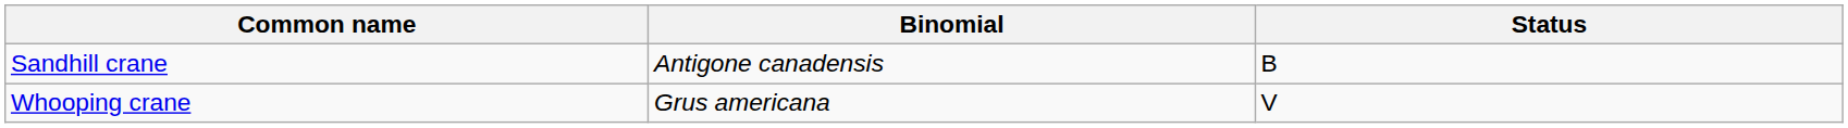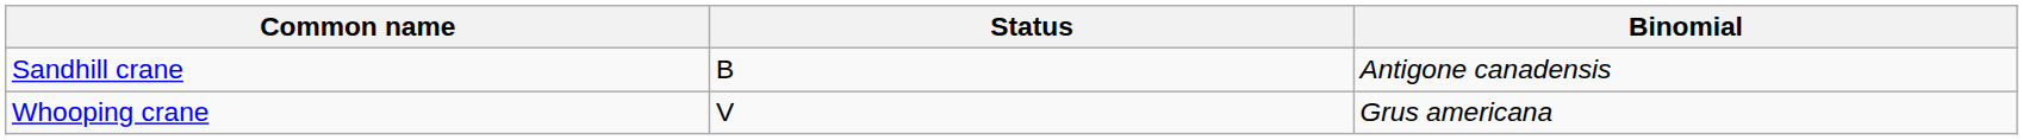 <table width=60% class="wikitable">
 <tr>
 <th width=35%>Common name</th>
+<th width=32%>Status</th>
 <th width=33%>Binomial</th>
-<th width=32%>Status</th>
 </tr>
 <tr>
 <td><a href='#'>Sandhill crane</a></td>
+<td>B</td>
 <td><em>Antigone canadensis</em></td>
-<td>B</td>
 </tr>
 <tr>
 <td><a href='#'>Whooping crane</a></td>
+<td>V</td>
 <td><em>Grus americana</em></td>
-<td>V</td>
 </tr>
 </table>
